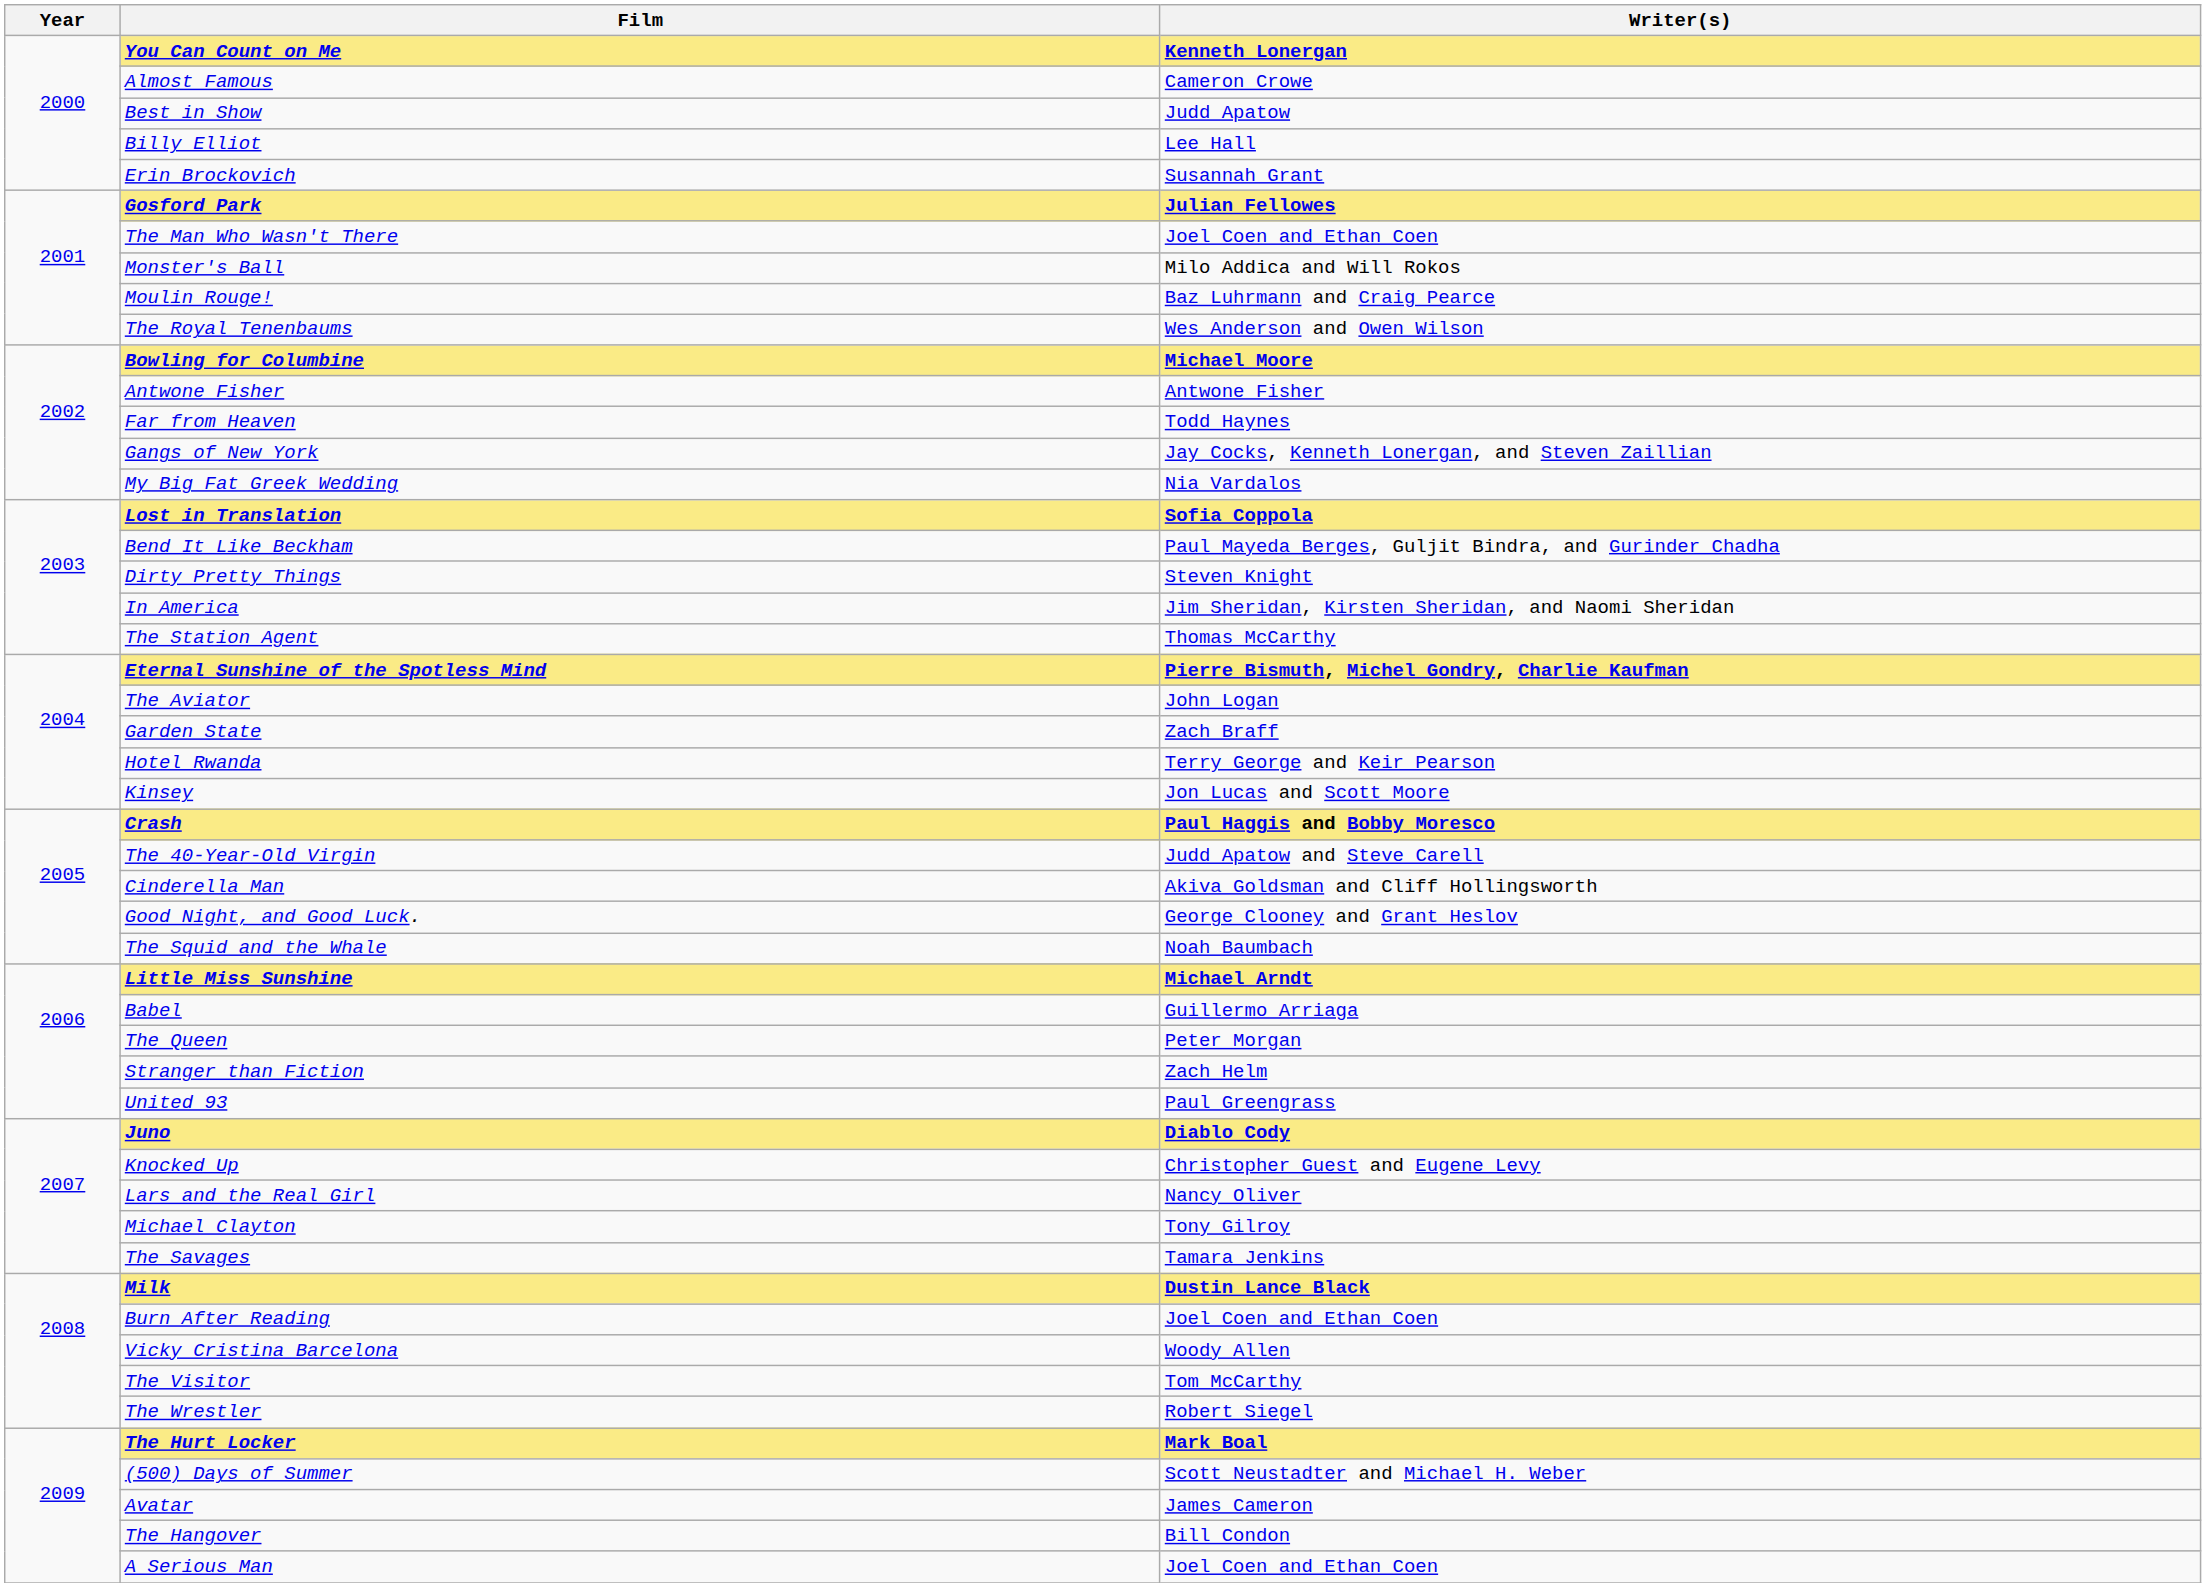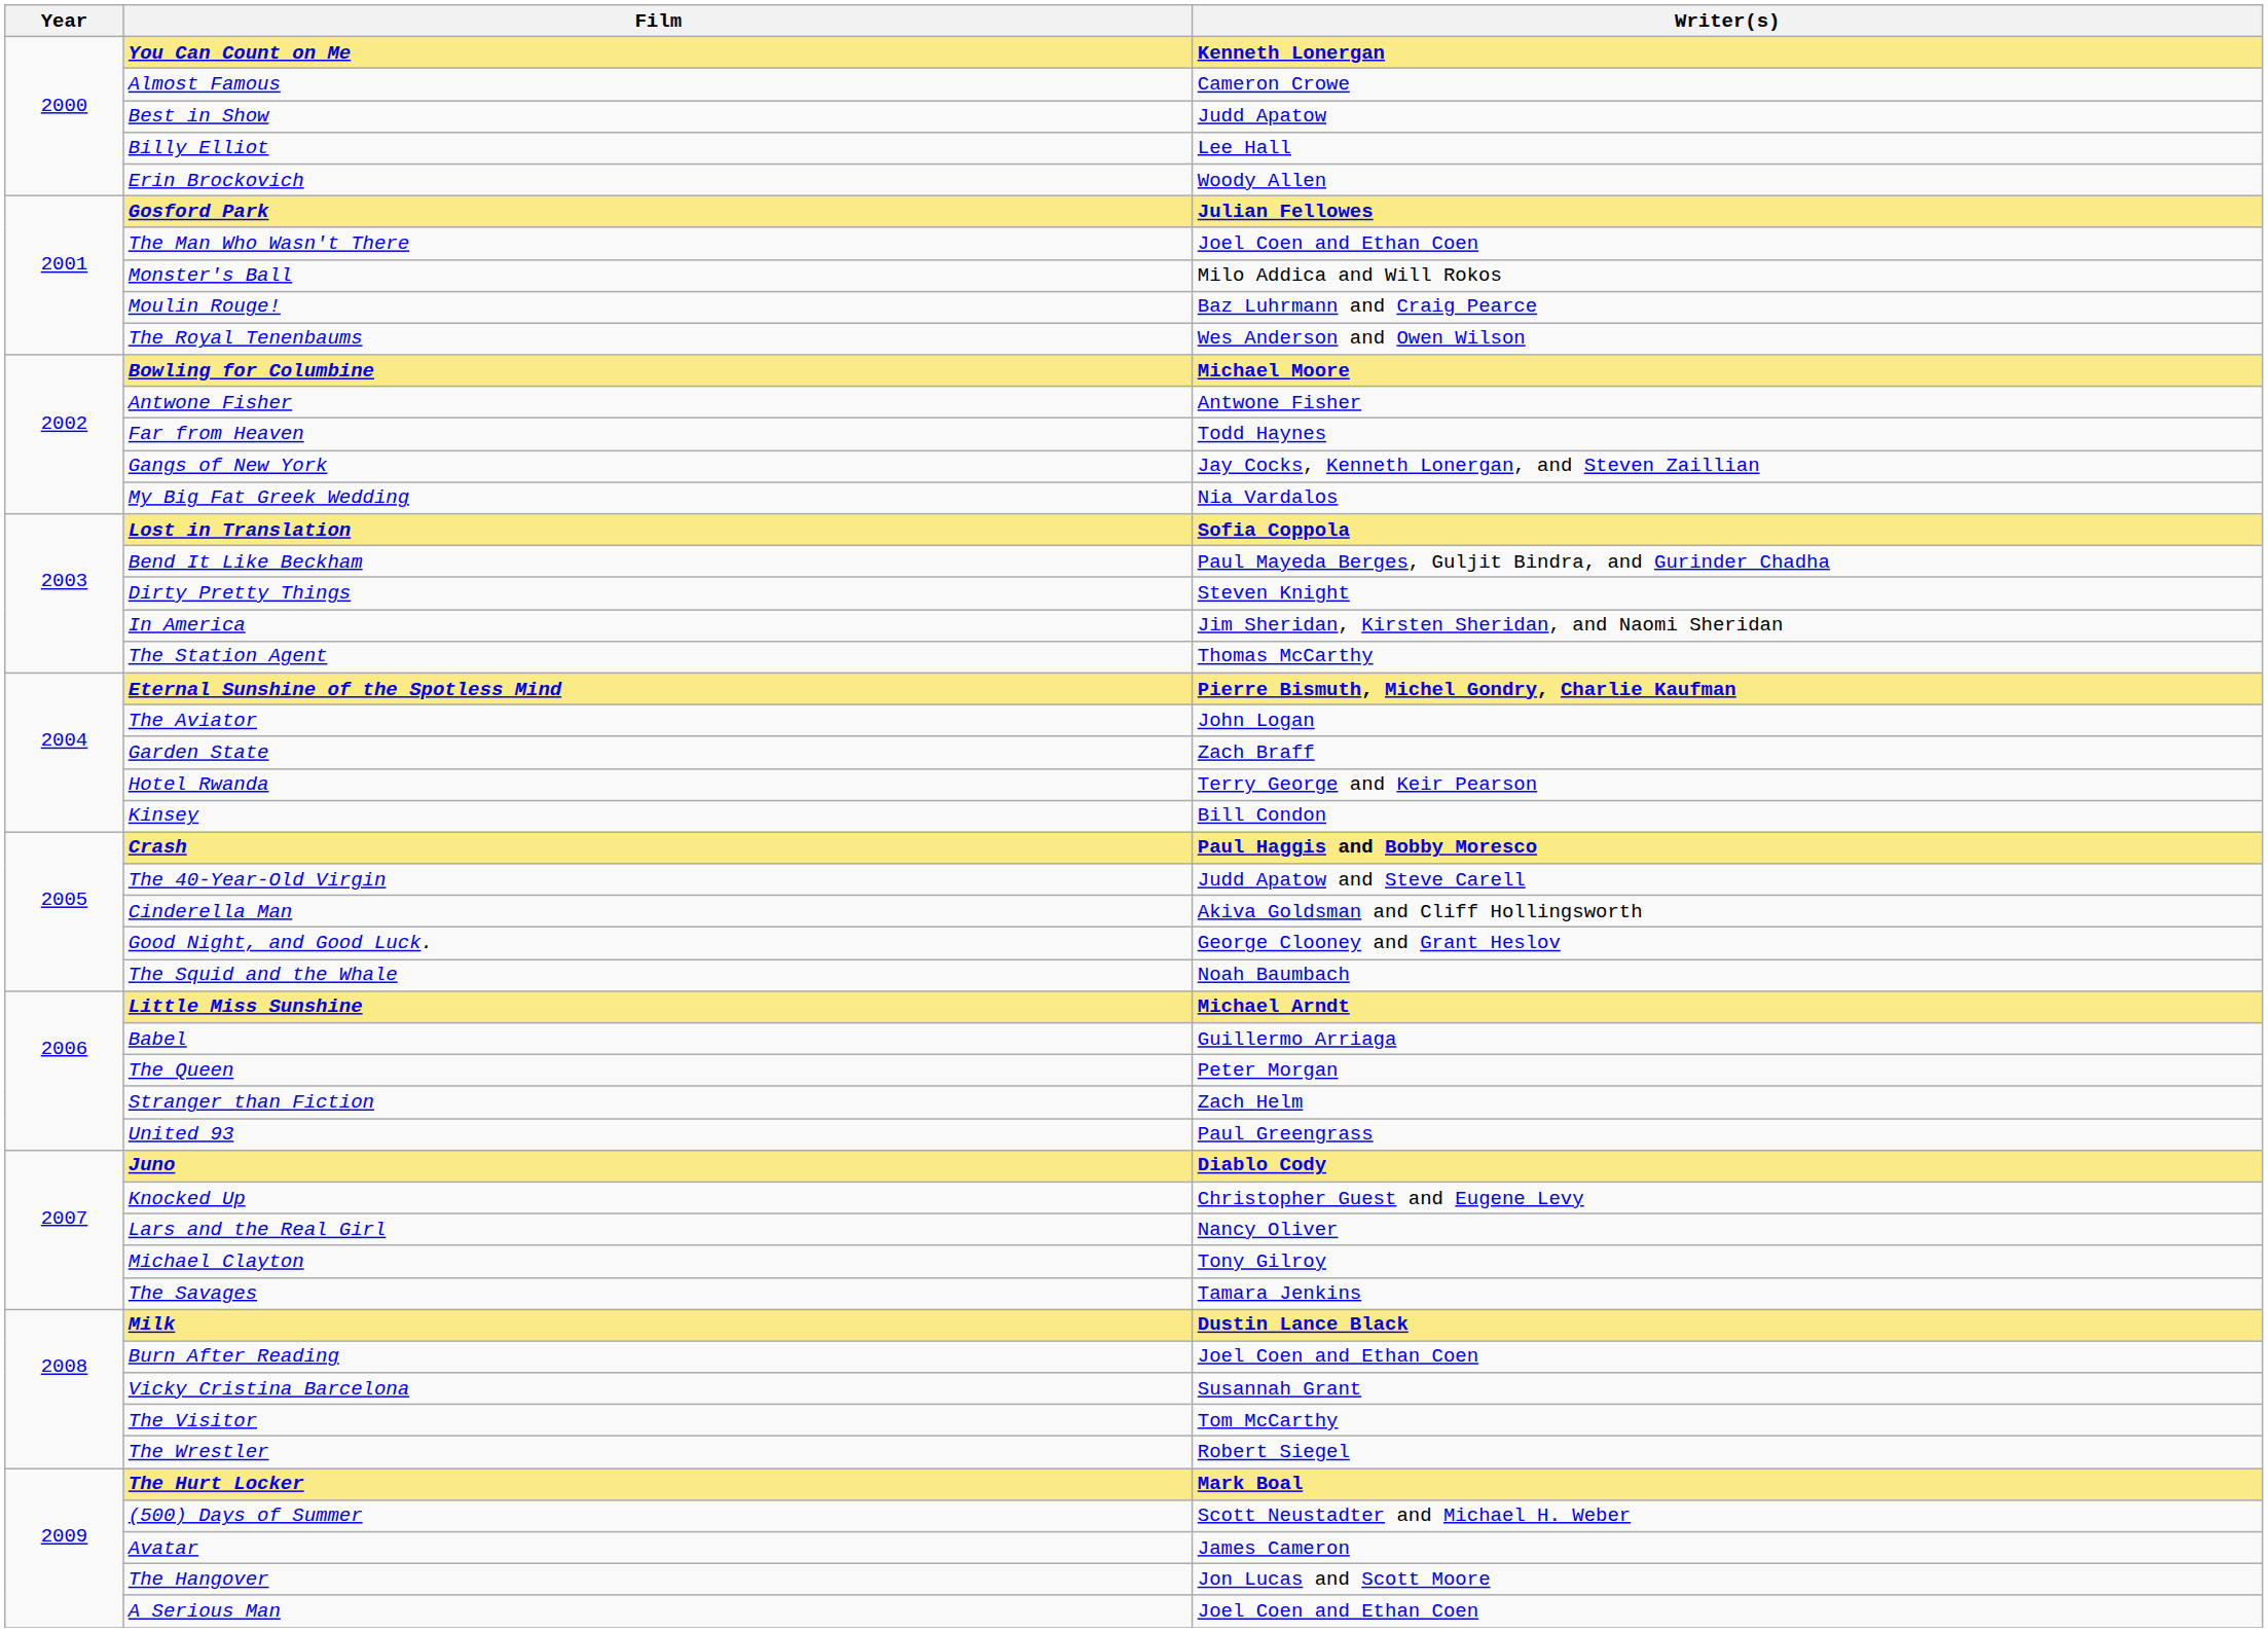 <table class="wikitable" width="95%" cellpadding="5">
 <tr>
 <th width="5%">Year</th>
 <th width="45%">Film</th>
 <th width="45%">Writer(s)</th>
 </tr>
 <tr>
 <td rowspan="5" style="text-align:center;"><a href='#'>2000</a><br><br></td>
 <td style="background:#FAEB86"><strong><em><a href='#'>You Can Count on Me</a></em></strong></td>
 <td style="background:#FAEB86"><strong><a href='#'>Kenneth Lonergan</a></strong></td>
 </tr>
 <tr>
 <td><em><a href='#'>Almost Famous</a></em></td>
 <td><a href='#'>Cameron Crowe</a></td>
 </tr>
 <tr>
 <td><em><a href='#'>Best in Show</a></em></td>
 <td><a href='#'>Judd Apatow</a></td>
 </tr>
 <tr>
 <td><em><a href='#'>Billy Elliot</a></em></td>
 <td><a href='#'>Lee Hall</a></td>
 </tr>
 <tr>
 <td><em><a href='#'>Erin Brockovich</a></em></td>
-<td><a href='#'>Susannah Grant</a></td>
+<td><a href='#'>Woody Allen</a></td>
 </tr>
 <tr>
 <td rowspan="5" style="text-align:center;"><a href='#'>2001</a><br><br></td>
 <td style="background:#FAEB86"><strong><em><a href='#'>Gosford Park</a></em></strong></td>
 <td style="background:#FAEB86"><strong><a href='#'>Julian Fellowes</a></strong></td>
 </tr>
 <tr>
 <td><em><a href='#'>The Man Who Wasn't There</a></em></td>
 <td><a href='#'>Joel Coen and Ethan Coen</a></td>
 </tr>
 <tr>
 <td><em><a href='#'>Monster's Ball</a></em></td>
 <td>Milo Addica and Will Rokos</td>
 </tr>
 <tr>
 <td><em><a href='#'>Moulin Rouge!</a></em></td>
 <td><a href='#'>Baz Luhrmann</a> and <a href='#'>Craig Pearce</a></td>
 </tr>
 <tr>
 <td><em><a href='#'>The Royal Tenenbaums</a></em></td>
 <td><a href='#'>Wes Anderson</a> and <a href='#'>Owen Wilson</a></td>
 </tr>
 <tr>
 <td rowspan="5" style="text-align:center;"><a href='#'>2002</a><br><br></td>
 <td style="background:#FAEB86"><strong><em><a href='#'>Bowling for Columbine</a></em></strong></td>
 <td style="background:#FAEB86"><strong><a href='#'>Michael Moore</a></strong></td>
 </tr>
 <tr>
 <td><em><a href='#'>Antwone Fisher</a></em></td>
 <td><a href='#'>Antwone Fisher</a></td>
 </tr>
 <tr>
 <td><em><a href='#'>Far from Heaven</a></em></td>
 <td><a href='#'>Todd Haynes</a></td>
 </tr>
 <tr>
 <td><em><a href='#'>Gangs of New York</a></em></td>
 <td><a href='#'>Jay Cocks</a>, <a href='#'>Kenneth Lonergan</a>, and <a href='#'>Steven Zaillian</a></td>
 </tr>
 <tr>
 <td><em><a href='#'>My Big Fat Greek Wedding</a></em></td>
 <td><a href='#'>Nia Vardalos</a></td>
 </tr>
 <tr>
 <td rowspan="5" style="text-align:center;"><a href='#'>2003</a><br><br></td>
 <td style="background:#FAEB86"><strong><em><a href='#'>Lost in Translation</a></em></strong></td>
 <td style="background:#FAEB86"><strong><a href='#'>Sofia Coppola</a></strong></td>
 </tr>
 <tr>
 <td><em><a href='#'>Bend It Like Beckham</a></em></td>
 <td><a href='#'>Paul Mayeda Berges</a>, Guljit Bindra, and <a href='#'>Gurinder Chadha</a></td>
 </tr>
 <tr>
 <td><em><a href='#'>Dirty Pretty Things</a></em></td>
 <td><a href='#'>Steven Knight</a></td>
 </tr>
 <tr>
 <td><em><a href='#'>In America</a></em></td>
 <td><a href='#'>Jim Sheridan</a>, <a href='#'>Kirsten Sheridan</a>, and Naomi Sheridan</td>
 </tr>
 <tr>
 <td><em><a href='#'>The Station Agent</a></em></td>
 <td><a href='#'>Thomas McCarthy</a></td>
 </tr>
 <tr>
 <td rowspan="5" style="text-align:center;"><a href='#'>2004</a><br><br></td>
 <td style="background:#FAEB86"><strong><em><a href='#'>Eternal Sunshine of the Spotless Mind</a></em></strong></td>
 <td style="background:#FAEB86"><strong><a href='#'>Pierre Bismuth</a>, <a href='#'>Michel Gondry</a>, <a href='#'>Charlie Kaufman</a></strong></td>
 </tr>
 <tr>
 <td><em><a href='#'>The Aviator</a></em></td>
 <td><a href='#'>John Logan</a></td>
 </tr>
 <tr>
 <td><em><a href='#'>Garden State</a></em></td>
 <td><a href='#'>Zach Braff</a></td>
 </tr>
 <tr>
 <td><em><a href='#'>Hotel Rwanda</a></em></td>
 <td><a href='#'>Terry George</a> and <a href='#'>Keir Pearson</a></td>
 </tr>
 <tr>
 <td><em><a href='#'>Kinsey</a></em></td>
-<td><a href='#'>Jon Lucas</a> and <a href='#'>Scott Moore</a></td>
+<td><a href='#'>Bill Condon</a></td>
 </tr>
 <tr>
 <td rowspan="5" style="text-align:center;"><a href='#'>2005</a><br><br></td>
 <td style="background:#FAEB86"><strong><em><a href='#'>Crash</a></em></strong></td>
 <td style="background:#FAEB86"><strong><a href='#'>Paul Haggis</a> and <a href='#'>Bobby Moresco</a></strong></td>
 </tr>
 <tr>
 <td><em><a href='#'>The 40-Year-Old Virgin</a></em></td>
 <td><a href='#'>Judd Apatow</a> and <a href='#'>Steve Carell</a></td>
 </tr>
 <tr>
 <td><em><a href='#'>Cinderella Man</a></em></td>
 <td><a href='#'>Akiva Goldsman</a> and Cliff Hollingsworth</td>
 </tr>
 <tr>
 <td><em><a href='#'>Good Night, and Good Luck</a>.</em></td>
 <td><a href='#'>George Clooney</a> and <a href='#'>Grant Heslov</a></td>
 </tr>
 <tr>
 <td><em><a href='#'>The Squid and the Whale</a></em></td>
 <td><a href='#'>Noah Baumbach</a></td>
 </tr>
 <tr>
 <td rowspan="5" style="text-align:center;"><a href='#'>2006</a><br><br><br></td>
 <td style="background:#FAEB86"><strong><em><a href='#'>Little Miss Sunshine</a></em></strong></td>
 <td style="background:#FAEB86"><strong><a href='#'>Michael Arndt</a></strong></td>
 </tr>
 <tr>
 <td><em><a href='#'>Babel</a></em></td>
 <td><a href='#'>Guillermo Arriaga</a></td>
 </tr>
 <tr>
 <td><em><a href='#'>The Queen</a></em></td>
 <td><a href='#'>Peter Morgan</a></td>
 </tr>
 <tr>
 <td><em><a href='#'>Stranger than Fiction</a></em></td>
 <td><a href='#'>Zach Helm</a></td>
 </tr>
 <tr>
 <td><em><a href='#'>United 93</a></em></td>
 <td><a href='#'>Paul Greengrass</a></td>
 </tr>
 <tr>
 <td rowspan="5" style="text-align:center;"><a href='#'>2007</a><br><br></td>
 <td style="background:#FAEB86"><strong><em><a href='#'>Juno</a></em></strong></td>
 <td style="background:#FAEB86"><strong><a href='#'>Diablo Cody</a></strong></td>
 </tr>
 <tr>
 <td><em><a href='#'>Knocked Up</a></em></td>
 <td><a href='#'>Christopher Guest</a> and <a href='#'>Eugene Levy</a></td>
 </tr>
 <tr>
 <td><em><a href='#'>Lars and the Real Girl</a></em></td>
 <td><a href='#'>Nancy Oliver</a></td>
 </tr>
 <tr>
 <td><em><a href='#'>Michael Clayton</a></em></td>
 <td><a href='#'>Tony Gilroy</a></td>
 </tr>
 <tr>
 <td><em><a href='#'>The Savages</a></em></td>
 <td><a href='#'>Tamara Jenkins</a></td>
 </tr>
 <tr>
 <td rowspan="5" style="text-align:center;"><a href='#'>2008</a><br><br><br></td>
 <td style="background:#FAEB86"><strong><em><a href='#'>Milk</a></em></strong></td>
 <td style="background:#FAEB86"><strong><a href='#'>Dustin Lance Black</a></strong></td>
 </tr>
 <tr>
 <td><em><a href='#'>Burn After Reading</a></em></td>
 <td><a href='#'>Joel Coen and Ethan Coen</a></td>
 </tr>
 <tr>
 <td><em><a href='#'>Vicky Cristina Barcelona</a></em></td>
-<td><a href='#'>Woody Allen</a></td>
+<td><a href='#'>Susannah Grant</a></td>
 </tr>
 <tr>
 <td><em><a href='#'>The Visitor</a></em></td>
 <td><a href='#'>Tom McCarthy</a></td>
 </tr>
 <tr>
 <td><em><a href='#'>The Wrestler</a></em></td>
 <td><a href='#'>Robert Siegel</a></td>
 </tr>
 <tr>
 <td rowspan="5" style="text-align:center;"><a href='#'>2009</a><br><br></td>
 <td style="background:#FAEB86"><strong><em><a href='#'>The Hurt Locker</a></em></strong></td>
 <td style="background:#FAEB86"><strong><a href='#'>Mark Boal</a></strong></td>
 </tr>
 <tr>
 <td><em><a href='#'>(500) Days of Summer</a></em></td>
 <td><a href='#'>Scott Neustadter</a> and <a href='#'>Michael H. Weber</a></td>
 </tr>
 <tr>
 <td><em><a href='#'>Avatar</a></em></td>
 <td><a href='#'>James Cameron</a></td>
 </tr>
 <tr>
 <td><em><a href='#'>The Hangover</a></em></td>
-<td><a href='#'>Bill Condon</a></td>
+<td><a href='#'>Jon Lucas</a> and <a href='#'>Scott Moore</a></td>
 </tr>
 <tr>
 <td><em><a href='#'>A Serious Man</a></em></td>
 <td><a href='#'>Joel Coen and Ethan Coen</a></td>
 </tr>
 </table>
